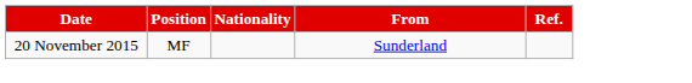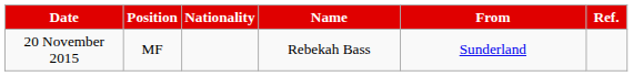 <table class="wikitable" style="text-align:center; font-size:90%; ">
 <tr>
 <th style="background:#E00000; color:#FFFFFF; width:120px;">Date</th>
 <th style="background:#E00000; color:#FFFFFF; width:50px;">Position</th>
 <th style="background:#E00000; color:#FFFFFF; width:50px;">Nationality</th>
+<th style="background:#E00000; color:#FFFFFF; width:150px;">Name</th>
 <th style="background:#E00000; color:#FFFFFF; width:200px;">From</th>
 <th style="background:#E00000; color:#FFFFFF; width:35px;">Ref.</th>
 </tr>
 <tr>
 <td>20 November 2015</td>
 <td>MF</td>
 <td></td>
+<td>Rebekah Bass</td>
 <td> <a href='#'>Sunderland</a></td>
 <td></td>
 </tr>
 </table>
